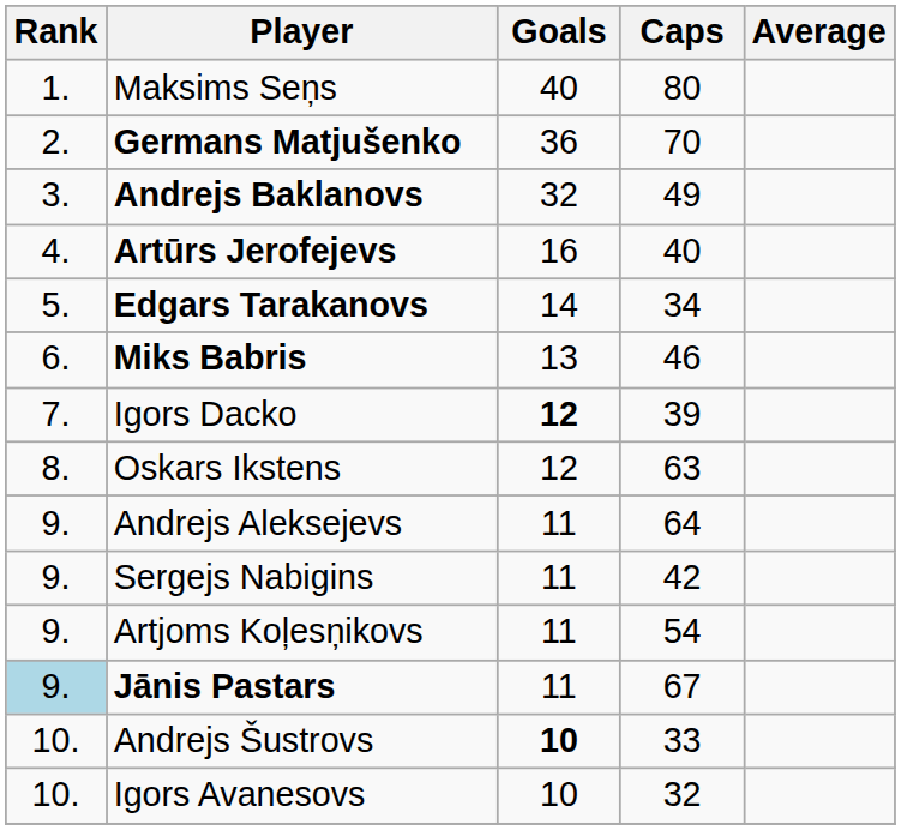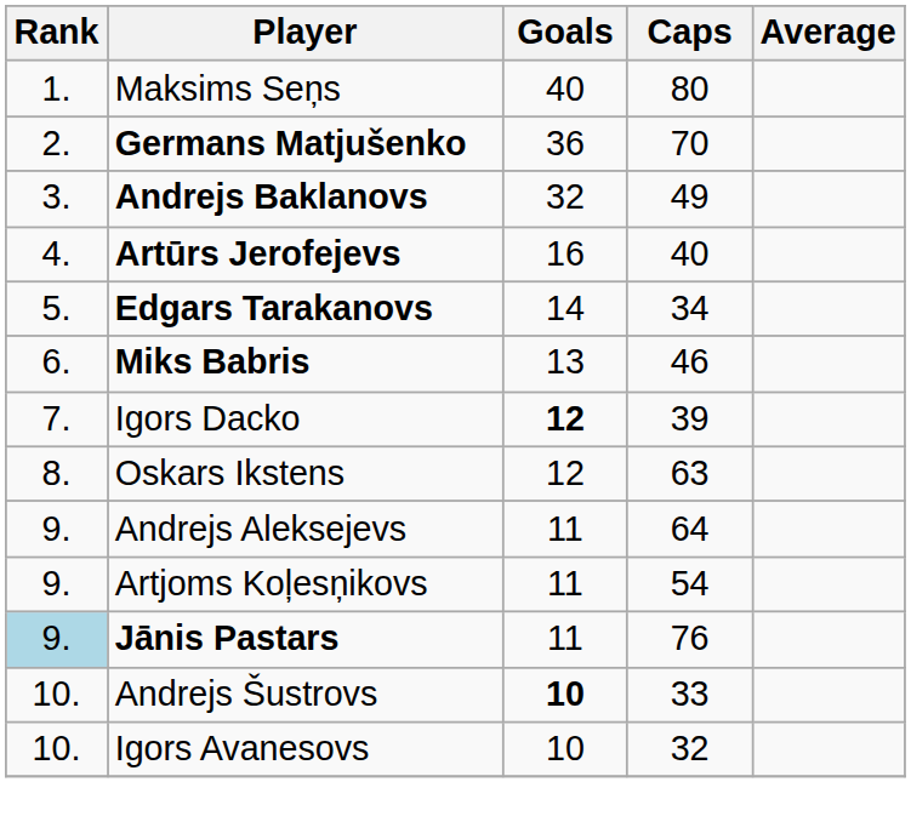 <table class="wikitable sortable" style="font-size:100%; text-align:center;">
 <tr>
 <th width=30px>Rank</th>
 <th width=175px>Player</th>
 <th width=50px>Goals</th>
 <th width=50px>Caps</th>
 <th width=50px>Average</th>
 </tr>
 <tr>
 <td>1.</td>
 <td style="text-align:left;">Maksims Seņs</td>
 <td>40</td>
 <td>80</td>
 <td></td>
 </tr>
 <tr>
 <td>2.</td>
 <td style="text-align:left;"><strong>Germans Matjušenko</strong></td>
 <td>36</td>
 <td>70</td>
 <td></td>
 </tr>
 <tr>
 <td>3.</td>
 <td style="text-align:left;"><strong>Andrejs Baklanovs</strong></td>
 <td>32</td>
 <td>49</td>
 <td></td>
 </tr>
 <tr>
 <td>4.</td>
 <td style="text-align:left;"><strong>Artūrs Jerofejevs</strong></td>
 <td>16</td>
 <td>40</td>
 <td></td>
 </tr>
 <tr>
 <td>5.</td>
 <td style="text-align:left;"><strong>Edgars Tarakanovs</strong></td>
 <td>14</td>
 <td>34</td>
 <td></td>
 </tr>
 <tr>
 <td>6.</td>
 <td style="text-align:left;"><strong>Miks Babris</strong></td>
 <td>13</td>
 <td>46</td>
 <td></td>
 </tr>
 <tr>
 <td>7.</td>
 <td style="text-align:left;">Igors Dacko</td>
 <td><strong>12</strong></td>
 <td>39</td>
 <td></td>
 </tr>
 <tr>
 <td>8.</td>
 <td style="text-align:left;">Oskars Ikstens</td>
 <td>12</td>
 <td>63</td>
 <td></td>
 </tr>
 <tr>
 <td>9.</td>
 <td style="text-align:left;">Andrejs Aleksejevs</td>
 <td>11</td>
 <td>64</td>
 <td></td>
 </tr>
 <tr>
 <td>9.</td>
-<td style="text-align:left;">Sergejs Nabigins</td>
-<td>11</td>
-<td>42</td>
-<td></td>
-</tr>
-<tr>
-<td>9.</td>
 <td style="text-align:left;">Artjoms Koļesņikovs</td>
 <td>11</td>
 <td>54</td>
 <td></td>
 </tr>
 <tr>
 <td style="background: lightblue;">9.</td>
 <td style="text-align:left;"><strong>Jānis Pastars</strong></td>
 <td>11</td>
-<td>67</td>
+<td>76</td>
 <td></td>
 </tr>
 <tr>
 <td>10.</td>
 <td style="text-align:left;">Andrejs Šustrovs</td>
 <td><strong>10</strong></td>
 <td>33</td>
 <td></td>
 </tr>
 <tr>
 <td>10.</td>
 <td style="text-align:left;">Igors Avanesovs</td>
 <td>10</td>
 <td>32</td>
 <td></td>
 </tr>
 <tr>
 </tr>
 </table>
